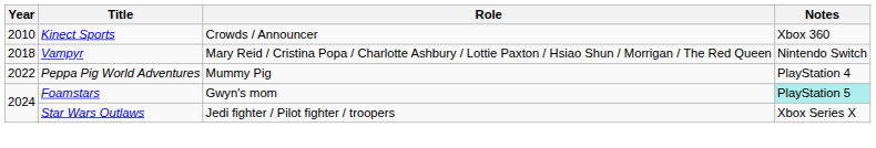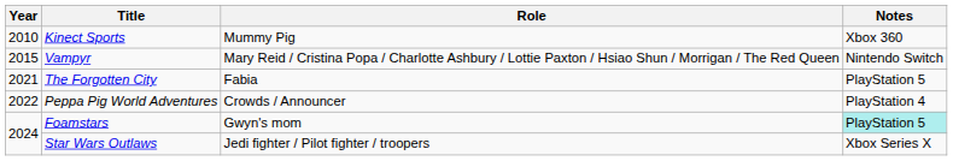 <table class="wikitable sortable plainrowheaders">
 <tr>
 <th>Year</th>
 <th>Title</th>
 <th>Role</th>
 <th class="unsortable">Notes</th>
 </tr>
 <tr>
 <td>2010</td>
 <td><em><a href='#'>Kinect Sports</a></em></td>
-<td>Crowds / Announcer</td>
+<td>Mummy Pig</td>
 <td>Xbox 360</td>
 </tr>
 <tr>
-<td>2018</td>
+<td>2015</td>
 <td><em><a href='#'>Vampyr</a></em></td>
 <td>Mary Reid / Cristina Popa / Charlotte Ashbury / Lottie Paxton / Hsiao Shun / Morrigan / The Red Queen</td>
 <td>Nintendo Switch</td>
 </tr>
 <tr>
+<td>2021</td>
+<td><em><a href='#'>The Forgotten City</a></em></td>
+<td>Fabia</td>
+<td>PlayStation 5</td>
+</tr>
+<tr>
 <td>2022</td>
 <td><em>Peppa Pig World Adventures</em></td>
-<td>Mummy Pig</td>
+<td>Crowds / Announcer</td>
 <td>PlayStation 4</td>
 </tr>
 <tr>
 <td rowspan="2">2024</td>
 <td><em><a href='#'>Foamstars</a></em></td>
 <td>Gwyn's mom</td>
 <td style="background: paleturquoise;">PlayStation 5</td>
 </tr>
 <tr>
 <td><em><a href='#'>Star Wars Outlaws</a></em></td>
 <td>Jedi fighter / Pilot fighter / troopers</td>
 <td>Xbox Series X</td>
 </tr>
 </table>
